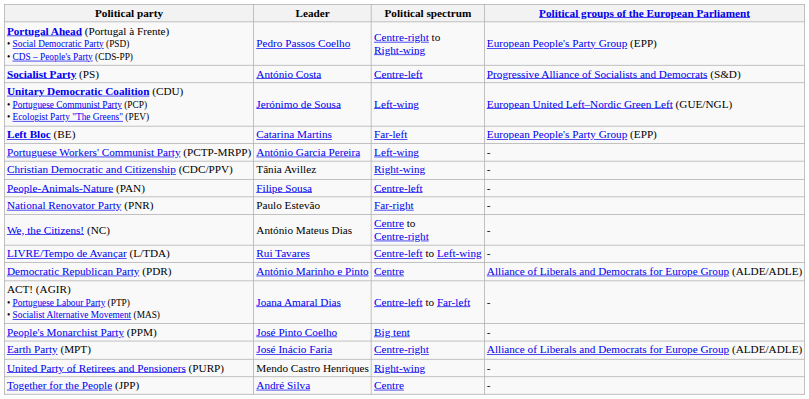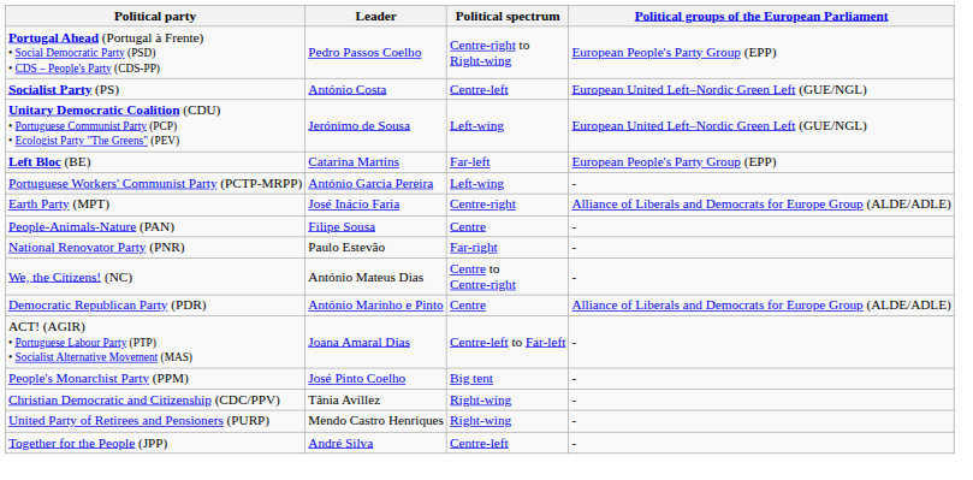 <table Class="wikitable">
 <tr>
 <th>Political party</th>
 <th>Leader</th>
 <th>Political spectrum</th>
 <th><a href='#'>Political groups of the European Parliament</a></th>
 </tr>
 <tr>
 <td><a href='#'><strong>Portugal Ahead</strong></a> (Portugal à Frente) <small><br>• <a href='#'>Social Democratic Party</a> (PSD) <br> • <a href='#'>CDS – People's Party</a> (CDS-PP)</small></td>
 <td><a href='#'>Pedro Passos Coelho</a></td>
 <td><a href='#'>Centre-right</a> to<br><a href='#'>Right-wing</a></td>
 <td><a href='#'>European People's Party Group</a> (EPP)</td>
 </tr>
 <tr>
 <td><a href='#'><strong>Socialist Party</strong></a> (PS)</td>
 <td><a href='#'>António Costa</a></td>
 <td><a href='#'>Centre-left</a></td>
-<td><a href='#'>Progressive Alliance of Socialists and Democrats</a> (S&D)</td>
+<td><a href='#'>European United Left–Nordic Green Left</a> (GUE/NGL)</td>
 </tr>
 <tr>
 <td><strong><a href='#'>Unitary Democratic Coalition</a></strong> (CDU) <small><br>• <a href='#'>Portuguese Communist Party</a> (PCP) <br> • <a href='#'>Ecologist Party "The Greens"</a> (PEV)</small></td>
 <td><a href='#'>Jerónimo de Sousa</a></td>
 <td><a href='#'>Left-wing</a></td>
 <td><a href='#'>European United Left–Nordic Green Left</a> (GUE/NGL)</td>
 </tr>
 <tr>
 <td><strong><a href='#'>Left Bloc</a></strong> (BE)</td>
 <td><a href='#'>Catarina Martins</a></td>
 <td><a href='#'>Far-left</a></td>
 <td><a href='#'>European People's Party Group</a> (EPP)</td>
 </tr>
 <tr>
 <td><a href='#'>Portuguese Workers' Communist Party</a> (PCTP-MRPP)</td>
 <td><a href='#'>António Garcia Pereira</a></td>
 <td><a href='#'>Left-wing</a></td>
 <td>-</td>
 </tr>
 <tr>
-<td><a href='#'>Christian Democratic and Citizenship</a> (CDC/PPV)</td>
-<td>Tânia Avillez</td>
-<td><a href='#'>Right-wing</a></td>
-<td>-</td>
+<td><a href='#'>Earth Party</a> (MPT)</td>
+<td><a href='#'>José Inácio Faria</a></td>
+<td><a href='#'>Centre-right</a></td>
+<td><a href='#'>Alliance of Liberals and Democrats for Europe Group</a> (ALDE/ADLE)</td>
 </tr>
 <tr>
 <td><a href='#'>People-Animals-Nature</a> (PAN)</td>
 <td><a href='#'>Filipe Sousa</a></td>
-<td><a href='#'>Centre-left</a></td>
+<td><a href='#'>Centre</a></td>
 <td>-</td>
 </tr>
 <tr>
 <td><a href='#'>National Renovator Party</a> (PNR)</td>
 <td>Paulo Estevão</td>
 <td><a href='#'>Far-right</a></td>
 <td>-</td>
 </tr>
 <tr>
 <td><a href='#'>We, the Citizens!</a> (NC)</td>
 <td>António Mateus Dias</td>
 <td><a href='#'>Centre</a> to <br> <a href='#'>Centre-right</a></td>
-<td>-</td>
-</tr>
-<tr>
-<td><a href='#'>LIVRE/Tempo de Avançar</a> (L/TDA)</td>
-<td><a href='#'>Rui Tavares</a></td>
-<td><a href='#'>Centre-left</a> to <a href='#'>Left-wing</a></td>
 <td>-</td>
 </tr>
 <tr>
 <td><a href='#'>Democratic Republican Party</a> (PDR)</td>
 <td><a href='#'>António Marinho e Pinto</a></td>
 <td><a href='#'>Centre</a></td>
 <td><a href='#'>Alliance of Liberals and Democrats for Europe Group</a> (ALDE/ADLE)</td>
 </tr>
 <tr>
 <td>ACT! (AGIR) <small><br>• <a href='#'>Portuguese Labour Party</a> (PTP) <br> • <a href='#'>Socialist Alternative Movement</a> (MAS)</small></td>
 <td><a href='#'>Joana Amaral Dias</a></td>
 <td><a href='#'>Centre-left</a> to <a href='#'>Far-left</a></td>
 <td>-</td>
 </tr>
 <tr>
 <td><a href='#'>People's Monarchist Party</a> (PPM)</td>
 <td><a href='#'>José Pinto Coelho</a></td>
 <td><a href='#'>Big tent</a></td>
 <td>-</td>
 </tr>
 <tr>
-<td><a href='#'>Earth Party</a> (MPT)</td>
-<td><a href='#'>José Inácio Faria</a></td>
-<td><a href='#'>Centre-right</a></td>
-<td><a href='#'>Alliance of Liberals and Democrats for Europe Group</a> (ALDE/ADLE)</td>
+<td><a href='#'>Christian Democratic and Citizenship</a> (CDC/PPV)</td>
+<td>Tânia Avillez</td>
+<td><a href='#'>Right-wing</a></td>
+<td>-</td>
 </tr>
 <tr>
 <td><a href='#'>United Party of Retirees and Pensioners</a> (PURP)</td>
 <td>Mendo Castro Henriques</td>
 <td><a href='#'>Right-wing</a></td>
 <td>-</td>
 </tr>
 <tr>
 <td><a href='#'>Together for the People</a> (JPP)</td>
 <td><a href='#'>André Silva</a></td>
-<td><a href='#'>Centre</a></td>
+<td><a href='#'>Centre-left</a></td>
 <td>-</td>
 </tr>
 </table>
